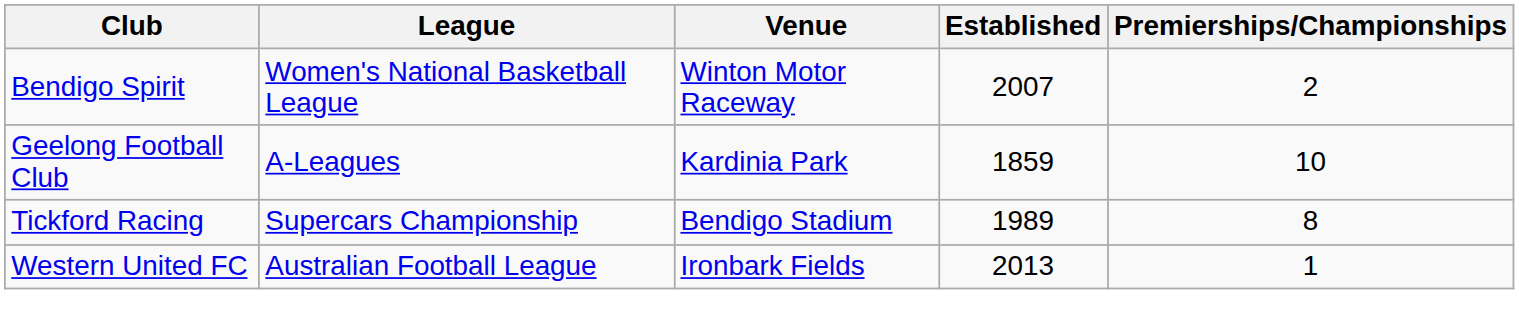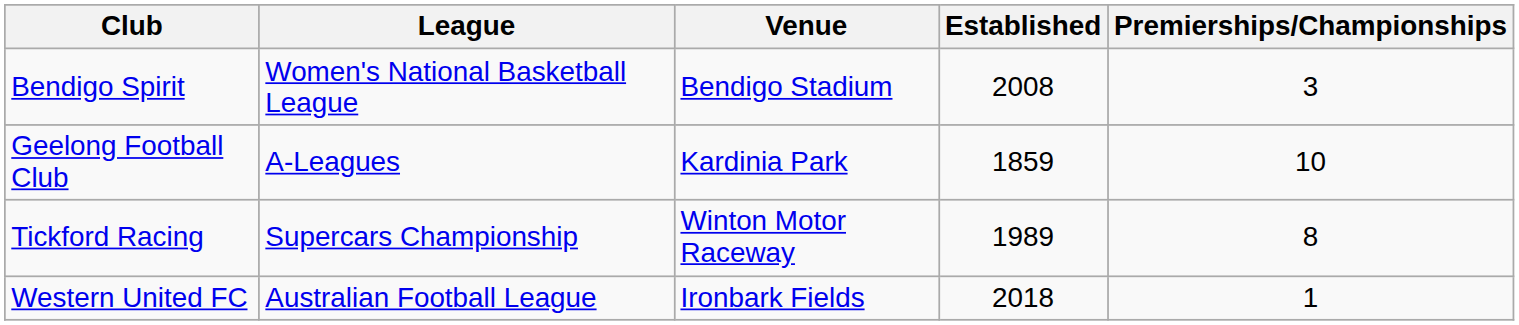 <table class="wikitable">
 <tr>
 <th>Club</th>
 <th>League</th>
 <th>Venue</th>
 <th>Established</th>
 <th>Premierships/Championships</th>
 </tr>
 <tr>
 <td><a href='#'>Bendigo Spirit</a></td>
 <td><a href='#'>Women's National Basketball League</a></td>
-<td><a href='#'>Winton Motor Raceway</a></td>
-<td style="text-align:center;">2007</td>
-<td style="text-align:center;">2</td>
+<td><a href='#'>Bendigo Stadium</a></td>
+<td style="text-align:center;">2008</td>
+<td style="text-align:center;">3</td>
 </tr>
 <tr>
 <td><a href='#'>Geelong Football Club</a></td>
 <td><a href='#'>A-Leagues</a></td>
 <td><a href='#'>Kardinia Park</a></td>
 <td style="text-align:center;">1859</td>
 <td style="text-align:center;">10</td>
 </tr>
 <tr>
 <td><a href='#'>Tickford Racing</a></td>
 <td><a href='#'>Supercars Championship</a></td>
-<td><a href='#'>Bendigo Stadium</a></td>
+<td><a href='#'>Winton Motor Raceway</a></td>
 <td style="text-align:center;">1989</td>
 <td style="text-align:center;">8</td>
 </tr>
 <tr>
 <td><a href='#'>Western United FC</a></td>
 <td><a href='#'>Australian Football League</a></td>
 <td><a href='#'>Ironbark Fields</a></td>
-<td style="text-align:center;">2013</td>
+<td style="text-align:center;">2018</td>
 <td style="text-align:center;">1</td>
 </tr>
 </table>
